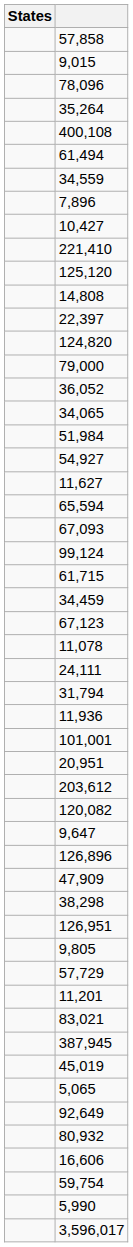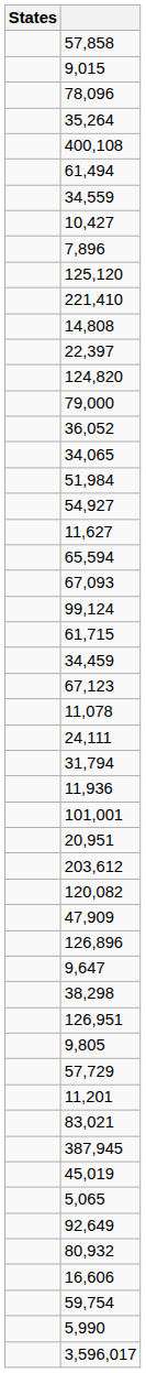 <table class="wikitable sortable mw-collapsible mw-collapsed">
 <tr>
 <th>States</th>
 <th></th>
 </tr>
 <tr>
 <td></td>
 <td>57,858</td>
 </tr>
 <tr>
 <td></td>
 <td>9,015</td>
 </tr>
 <tr>
 <td></td>
 <td>78,096</td>
 </tr>
 <tr>
 <td></td>
 <td>35,264</td>
 </tr>
 <tr>
 <td></td>
 <td>400,108</td>
 </tr>
 <tr>
 <td></td>
 <td>61,494</td>
 </tr>
 <tr>
 <td></td>
 <td>34,559</td>
 </tr>
 <tr>
 <td></td>
+<td>10,427</td>
+</tr>
+<tr>
+<td></td>
 <td>7,896</td>
 </tr>
 <tr>
 <td></td>
-<td>10,427</td>
+<td>125,120</td>
 </tr>
 <tr>
 <td></td>
 <td>221,410</td>
-</tr>
-<tr>
-<td></td>
-<td>125,120</td>
 </tr>
 <tr>
 <td></td>
 <td>14,808</td>
 </tr>
 <tr>
 <td></td>
 <td>22,397</td>
 </tr>
 <tr>
 <td></td>
 <td>124,820</td>
 </tr>
 <tr>
 <td></td>
 <td>79,000</td>
 </tr>
 <tr>
 <td></td>
 <td>36,052</td>
 </tr>
 <tr>
 <td></td>
 <td>34,065</td>
 </tr>
 <tr>
 <td></td>
 <td>51,984</td>
 </tr>
 <tr>
 <td></td>
 <td>54,927</td>
 </tr>
 <tr>
 <td></td>
 <td>11,627</td>
 </tr>
 <tr>
 <td></td>
 <td>65,594</td>
 </tr>
 <tr>
 <td></td>
 <td>67,093</td>
 </tr>
 <tr>
 <td></td>
 <td>99,124</td>
 </tr>
 <tr>
 <td></td>
 <td>61,715</td>
 </tr>
 <tr>
 <td></td>
 <td>34,459</td>
 </tr>
 <tr>
 <td></td>
 <td>67,123</td>
 </tr>
 <tr>
 <td></td>
 <td>11,078</td>
 </tr>
 <tr>
 <td></td>
 <td>24,111</td>
 </tr>
 <tr>
 <td></td>
 <td>31,794</td>
 </tr>
 <tr>
 <td></td>
 <td>11,936</td>
 </tr>
 <tr>
 <td></td>
 <td>101,001</td>
 </tr>
 <tr>
 <td></td>
 <td>20,951</td>
 </tr>
 <tr>
 <td></td>
 <td>203,612</td>
 </tr>
 <tr>
 <td></td>
 <td>120,082</td>
 </tr>
 <tr>
 <td></td>
-<td>9,647</td>
+<td>47,909</td>
 </tr>
 <tr>
 <td></td>
 <td>126,896</td>
 </tr>
 <tr>
 <td></td>
-<td>47,909</td>
+<td>9,647</td>
 </tr>
 <tr>
 <td></td>
 <td>38,298</td>
 </tr>
 <tr>
 <td></td>
 <td>126,951</td>
 </tr>
 <tr>
 <td></td>
 <td>9,805</td>
 </tr>
 <tr>
 <td></td>
 <td>57,729</td>
 </tr>
 <tr>
 <td></td>
 <td>11,201</td>
 </tr>
 <tr>
 <td></td>
 <td>83,021</td>
 </tr>
 <tr>
 <td></td>
 <td>387,945</td>
 </tr>
 <tr>
 <td></td>
 <td>45,019</td>
 </tr>
 <tr>
 <td></td>
 <td>5,065</td>
 </tr>
 <tr>
 <td></td>
 <td>92,649</td>
 </tr>
 <tr>
 <td></td>
 <td>80,932</td>
 </tr>
 <tr>
 <td></td>
 <td>16,606</td>
 </tr>
 <tr>
 <td></td>
 <td>59,754</td>
 </tr>
 <tr>
 <td></td>
 <td>5,990</td>
 </tr>
 <tr>
 <td><strong></strong></td>
 <td>3,596,017</td>
 </tr>
 </table>
